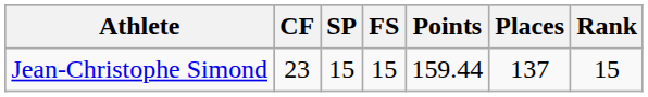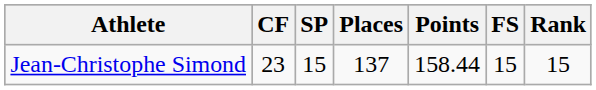 <table class="wikitable" border="1" style="font-size:90%">
 <tr>
 <th>Athlete</th>
 <th>CF</th>
 <th>SP</th>
+<th>Places</th>
+<th>Points</th>
 <th>FS</th>
-<th>Points</th>
-<th>Places</th>
 <th>Rank</th>
 </tr>
 <tr align=center>
 <td align=left><a href='#'>Jean-Christophe Simond</a></td>
 <td>23</td>
 <td>15</td>
+<td>137</td>
+<td>158.44</td>
 <td>15</td>
-<td>159.44</td>
-<td>137</td>
 <td>15</td>
 </tr>
 </table>
